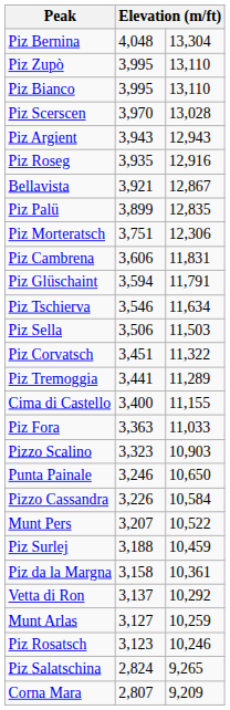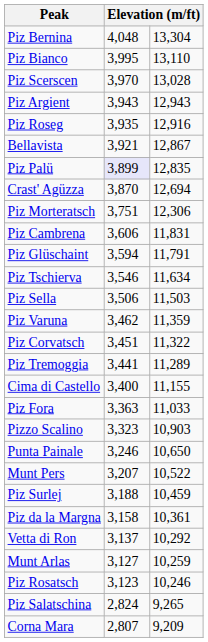 <table class="wikitable sortable">
 <tr>
 <th>Peak</th>
 <th colspan=2>Elevation (m/ft)</th>
 </tr>
 <tr>
 <td><a href='#'>Piz Bernina</a></td>
 <td>4,048</td>
 <td>13,304</td>
-</tr>
-<tr>
-<td><a href='#'>Piz Zupò</a></td>
-<td>3,995</td>
-<td>13,110</td>
 </tr>
 <tr>
 <td><a href='#'>Piz Bianco</a></td>
 <td>3,995</td>
 <td>13,110</td>
 </tr>
 <tr>
 <td><a href='#'>Piz Scerscen</a></td>
 <td>3,970</td>
 <td>13,028</td>
 </tr>
 <tr>
 <td><a href='#'>Piz Argient</a></td>
 <td>3,943</td>
 <td>12,943</td>
 </tr>
 <tr>
 <td><a href='#'>Piz Roseg</a></td>
 <td>3,935</td>
 <td>12,916</td>
 </tr>
 <tr>
 <td><a href='#'>Bellavista</a></td>
 <td>3,921</td>
 <td>12,867</td>
 </tr>
 <tr>
 <td><a href='#'>Piz Palü</a></td>
-<td>3,899</td>
+<td style="background: lavender;">3,899</td>
 <td>12,835</td>
+</tr>
+<tr>
+<td><a href='#'>Crast' Agüzza</a></td>
+<td>3,870</td>
+<td>12,694</td>
 </tr>
 <tr>
 <td><a href='#'>Piz Morteratsch</a></td>
 <td>3,751</td>
 <td>12,306</td>
 </tr>
 <tr>
 <td><a href='#'>Piz Cambrena</a></td>
 <td>3,606</td>
 <td>11,831</td>
 </tr>
 <tr>
 <td><a href='#'>Piz Glüschaint</a></td>
 <td>3,594</td>
 <td>11,791</td>
 </tr>
 <tr>
 <td><a href='#'>Piz Tschierva</a></td>
 <td>3,546</td>
 <td>11,634</td>
 </tr>
 <tr>
 <td><a href='#'>Piz Sella</a></td>
 <td>3,506</td>
 <td>11,503</td>
+</tr>
+<tr>
+<td><a href='#'>Piz Varuna</a></td>
+<td>3,462</td>
+<td>11,359</td>
 </tr>
 <tr>
 <td><a href='#'>Piz Corvatsch</a></td>
 <td>3,451</td>
 <td>11,322</td>
 </tr>
 <tr>
 <td><a href='#'>Piz Tremoggia</a></td>
 <td>3,441</td>
 <td>11,289</td>
 </tr>
 <tr>
 <td><a href='#'>Cima di Castello</a></td>
 <td>3,400</td>
 <td>11,155</td>
 </tr>
 <tr>
 <td><a href='#'>Piz Fora</a></td>
 <td>3,363</td>
 <td>11,033</td>
 </tr>
 <tr>
 <td><a href='#'>Pizzo Scalino</a></td>
 <td>3,323</td>
 <td>10,903</td>
 </tr>
 <tr>
 <td><a href='#'>Punta Painale</a></td>
 <td>3,246</td>
 <td>10,650</td>
-</tr>
-<tr>
-<td><a href='#'>Pizzo Cassandra</a></td>
-<td>3,226</td>
-<td>10,584</td>
 </tr>
 <tr>
 <td><a href='#'>Munt Pers</a></td>
 <td>3,207</td>
 <td>10,522</td>
 </tr>
 <tr>
 <td><a href='#'>Piz Surlej</a></td>
 <td>3,188</td>
 <td>10,459</td>
 </tr>
 <tr>
 <td><a href='#'>Piz da la Margna</a></td>
 <td>3,158</td>
 <td>10,361</td>
 </tr>
 <tr>
 <td><a href='#'>Vetta di Ron</a></td>
 <td>3,137</td>
 <td>10,292</td>
 </tr>
 <tr>
 <td><a href='#'>Munt Arlas</a></td>
 <td>3,127</td>
 <td>10,259</td>
 </tr>
 <tr>
 <td><a href='#'>Piz Rosatsch</a></td>
 <td>3,123</td>
 <td>10,246</td>
 </tr>
 <tr>
 <td><a href='#'>Piz Salatschina</a></td>
 <td>2,824</td>
 <td>9,265</td>
 </tr>
 <tr>
 <td><a href='#'>Corna Mara</a></td>
 <td>2,807</td>
 <td>9,209</td>
 </tr>
 </table>
